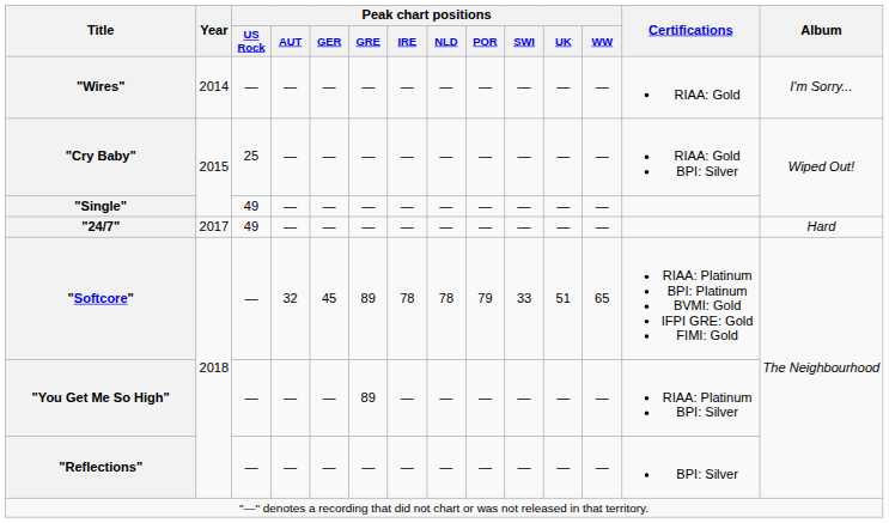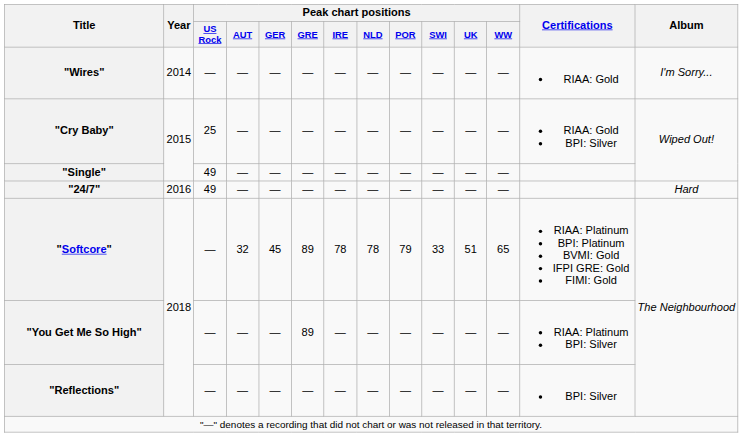 <table class="wikitable plainrowheaders" style="text-align:center;">
 <tr>
 <th scope="col" rowspan="2" style="width:14em;">Title</th>
 <th scope="col" rowspan="2">Year</th>
 <th scope="col" colspan="10">Peak chart positions </th>
 <th scope="col" rowspan="2" style="width:10em;"><a href='#'>Certifications</a></th>
 <th scope="col" rowspan="2">Album</th>
 </tr>
 <tr>
 <th scope="col" style="width:3em;font-size:85%;"><a href='#'>US<br>Rock</a><br></th>
 <th scope="col" style="width:3em;font-size:85%;"><a href='#'>AUT</a><br></th>
 <th scope="col" style="width:3em;font-size:85%;"><a href='#'>GER</a><br></th>
 <th scope="col" style="width:3em;font-size:85%;"><a href='#'>GRE</a><br></th>
 <th scope="col" style="width:3em;font-size:85%;"><a href='#'>IRE</a><br></th>
 <th scope="col" style="width:3em;font-size:85%;"><a href='#'>NLD</a><br></th>
 <th scope="col" style="width:3em;font-size:85%;"><a href='#'>POR</a><br></th>
 <th scope="col" style="width:3em;font-size:85%;"><a href='#'>SWI</a><br></th>
 <th scope="col" style="width:3em;font-size:85%;"><a href='#'>UK</a><br></th>
 <th scope="col" style="width:3em;font-size:85%;"><a href='#'>WW</a><br></th>
 </tr>
 <tr>
 <th scope="row">"Wires"</th>
 <td>2014</td>
 <td>—</td>
 <td>—</td>
 <td>—</td>
 <td>—</td>
 <td>—</td>
 <td>—</td>
 <td>—</td>
 <td>—</td>
 <td>—</td>
 <td>—</td>
 <td><br><ul><li>RIAA: Gold</li></ul></td>
 <td><em>I'm Sorry...</em></td>
 </tr>
 <tr>
 <th scope="row">"Cry Baby"</th>
 <td rowspan="2">2015</td>
 <td>25</td>
 <td>—</td>
 <td>—</td>
 <td>—</td>
 <td>—</td>
 <td>—</td>
 <td>—</td>
 <td>—</td>
 <td>—</td>
 <td>—</td>
 <td><br><ul><li>RIAA: Gold</li><li>BPI: Silver</li></ul></td>
 <td rowspan="2"><em>Wiped Out!</em></td>
 </tr>
 <tr>
 <th scope="row">"Single"</th>
 <td>49</td>
 <td>—</td>
 <td>—</td>
 <td>—</td>
 <td>—</td>
 <td>—</td>
 <td>—</td>
 <td>—</td>
 <td>—</td>
 <td>—</td>
 <td></td>
 </tr>
 <tr>
 <th scope="row">"24/7"</th>
-<td>2017</td>
+<td>2016</td>
 <td>49</td>
 <td>—</td>
 <td>—</td>
 <td>—</td>
 <td>—</td>
 <td>—</td>
 <td>—</td>
 <td>—</td>
 <td>—</td>
 <td>—</td>
 <td></td>
 <td><em>Hard</em></td>
 </tr>
 <tr>
 <th scope="row">"<a href='#'>Softcore</a>"</th>
 <td rowspan="3">2018</td>
 <td>—</td>
 <td>32</td>
 <td>45</td>
 <td>89</td>
 <td>78</td>
 <td>78</td>
 <td>79</td>
 <td>33</td>
 <td>51</td>
 <td>65</td>
 <td><br><ul><li>RIAA: Platinum</li><li>BPI: Platinum</li><li>BVMI: Gold</li><li>IFPI GRE: Gold</li><li>FIMI: Gold</li></ul></td>
 <td rowspan="3"><em>The Neighbourhood</em></td>
 </tr>
 <tr>
 <th scope="row">"You Get Me So High"</th>
 <td>—</td>
 <td>—</td>
 <td>—</td>
 <td>89</td>
 <td>—</td>
 <td>—</td>
 <td>—</td>
 <td>—</td>
 <td>—</td>
 <td>—</td>
 <td><br><ul><li>RIAA: Platinum</li><li>BPI: Silver</li></ul></td>
 </tr>
 <tr>
 <th scope="row">"Reflections"</th>
 <td>—</td>
 <td>—</td>
 <td>—</td>
 <td>—</td>
 <td>—</td>
 <td>—</td>
 <td>—</td>
 <td>—</td>
 <td>—</td>
 <td>—</td>
 <td><br><ul><li>BPI: Silver</li></ul></td>
 </tr>
 <tr>
 <td colspan="16" style="font-size:90%">"—" denotes a recording that did not chart or was not released in that territory.</td>
 </tr>
 </table>
